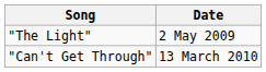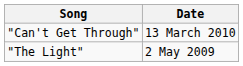 <table class="wikitable">
 <tr>
 <th>Song</th>
 <th>Date</th>
 </tr>
 <tr>
+<td alight="center">"Can't Get Through"</td>
+<td align="left">13 March 2010</td>
+</tr>
+<tr>
 <td alight="center">"The Light"</td>
 <td align="left">2 May 2009</td>
 </tr>
-<tr>
-<td alight="center">"Can't Get Through"</td>
-<td align="left">13 March 2010</td>
-</tr>
 </table>
